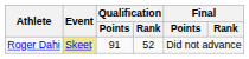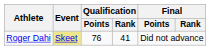 <table class="wikitable" style="font-size:90%">
 <tr>
 <th rowspan="2">Athlete</th>
 <th rowspan="2">Event</th>
 <th colspan=2>Qualification</th>
 <th colspan=2>Final</th>
 </tr>
 <tr style="font-size:95%">
 <th>Points</th>
 <th>Rank</th>
 <th>Points</th>
 <th>Rank</th>
 </tr>
 <tr align=center>
 <td align=left><a href='#'>Roger Dahi</a></td>
 <td align=left style="background: khaki;"><a href='#'>Skeet</a></td>
-<td>91</td>
-<td>52</td>
+<td>76</td>
+<td>41</td>
 <td colspan=2>Did not advance</td>
 </tr>
 </table>
